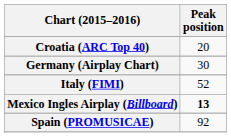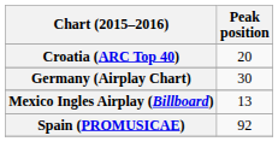 <table class="wikitable plainrowheaders sortable" style="text-align:center;">
 <tr>
 <th scope="col">Chart (2015–2016)</th>
 <th scope="col">Peak<br>position</th>
 </tr>
 <tr>
 </tr>
 <tr>
 </tr>
 <tr>
 </tr>
 <tr>
 </tr>
 <tr>
 </tr>
 <tr>
 </tr>
 <tr>
 </tr>
 <tr>
 </tr>
 <tr>
 <th scope="row">Croatia (<a href='#'>ARC Top 40</a>)</th>
 <td align=center>20</td>
 </tr>
 <tr>
 </tr>
 <tr>
 </tr>
 <tr>
 </tr>
 <tr>
 </tr>
 <tr>
 </tr>
 <tr>
 </tr>
 <tr>
 </tr>
 <tr>
 <th scope="row">Germany (Airplay Chart)</th>
 <td>30</td>
 </tr>
 <tr>
 </tr>
 <tr>
-<th scope="row">Italy (<a href='#'>FIMI</a>)</th>
-<td>52</td>
-</tr>
-<tr>
 <th scope="row">Mexico Ingles Airplay (<em><a href='#'>Billboard</a></em>)</th>
-<td><strong>13</strong></td>
+<td>13</td>
 </tr>
 <tr>
 </tr>
 <tr>
 </tr>
 <tr>
 </tr>
 <tr>
 </tr>
 <tr>
 </tr>
 <tr>
 </tr>
 <tr>
 </tr>
 <tr>
 </tr>
 <tr>
 <th scope="row">Spain (<a href='#'>PROMUSICAE</a>)</th>
 <td>92</td>
 </tr>
 <tr>
 </tr>
 <tr>
 </tr>
 <tr>
 </tr>
 <tr>
 </tr>
 <tr>
 </tr>
 <tr>
 </tr>
 <tr>
 </tr>
 <tr>
 </tr>
 <tr>
 </tr>
 </table>
